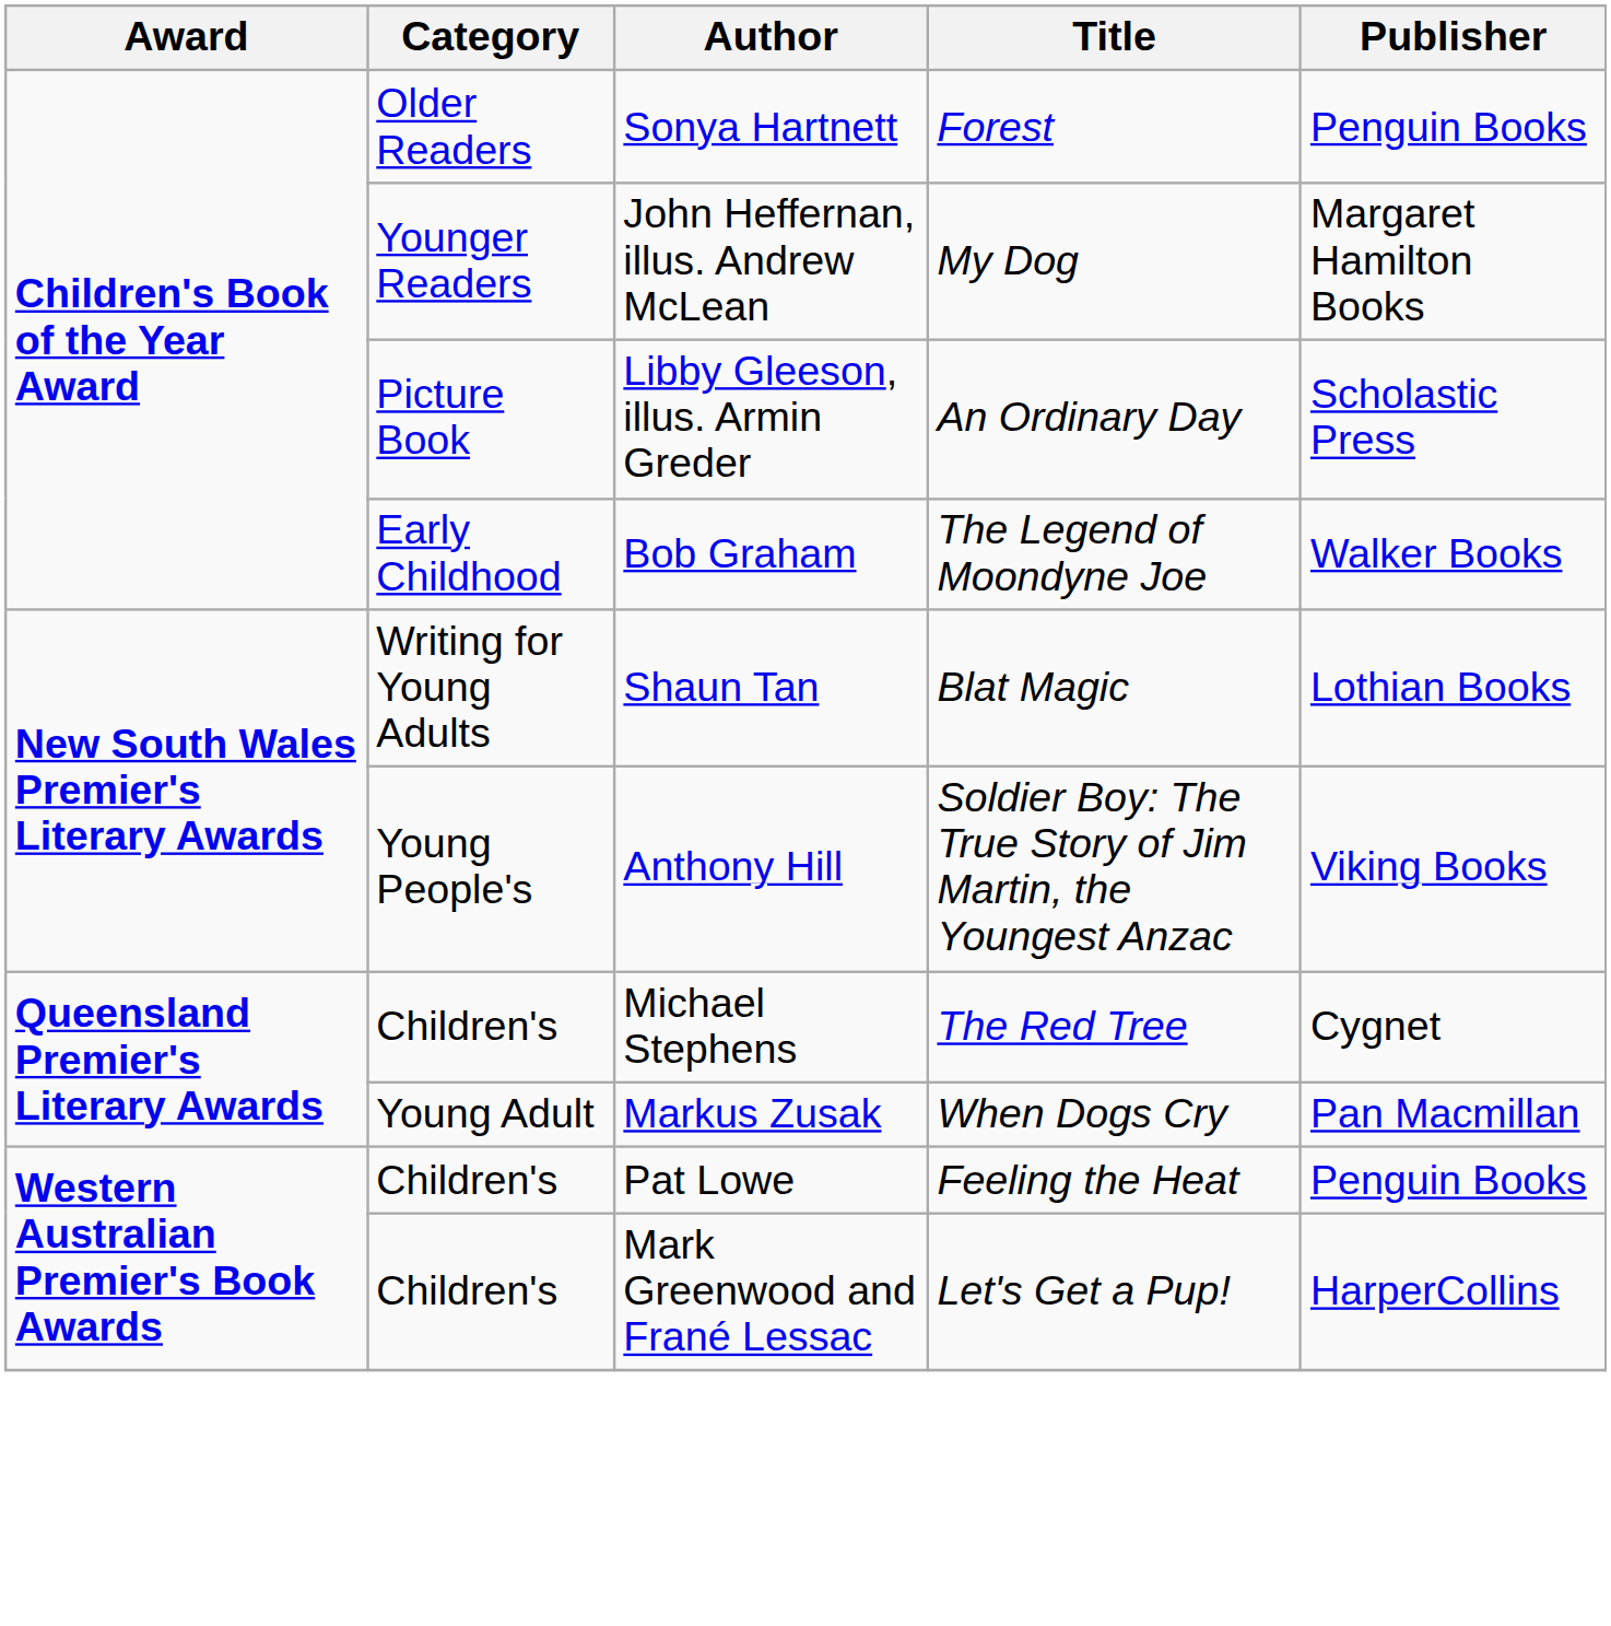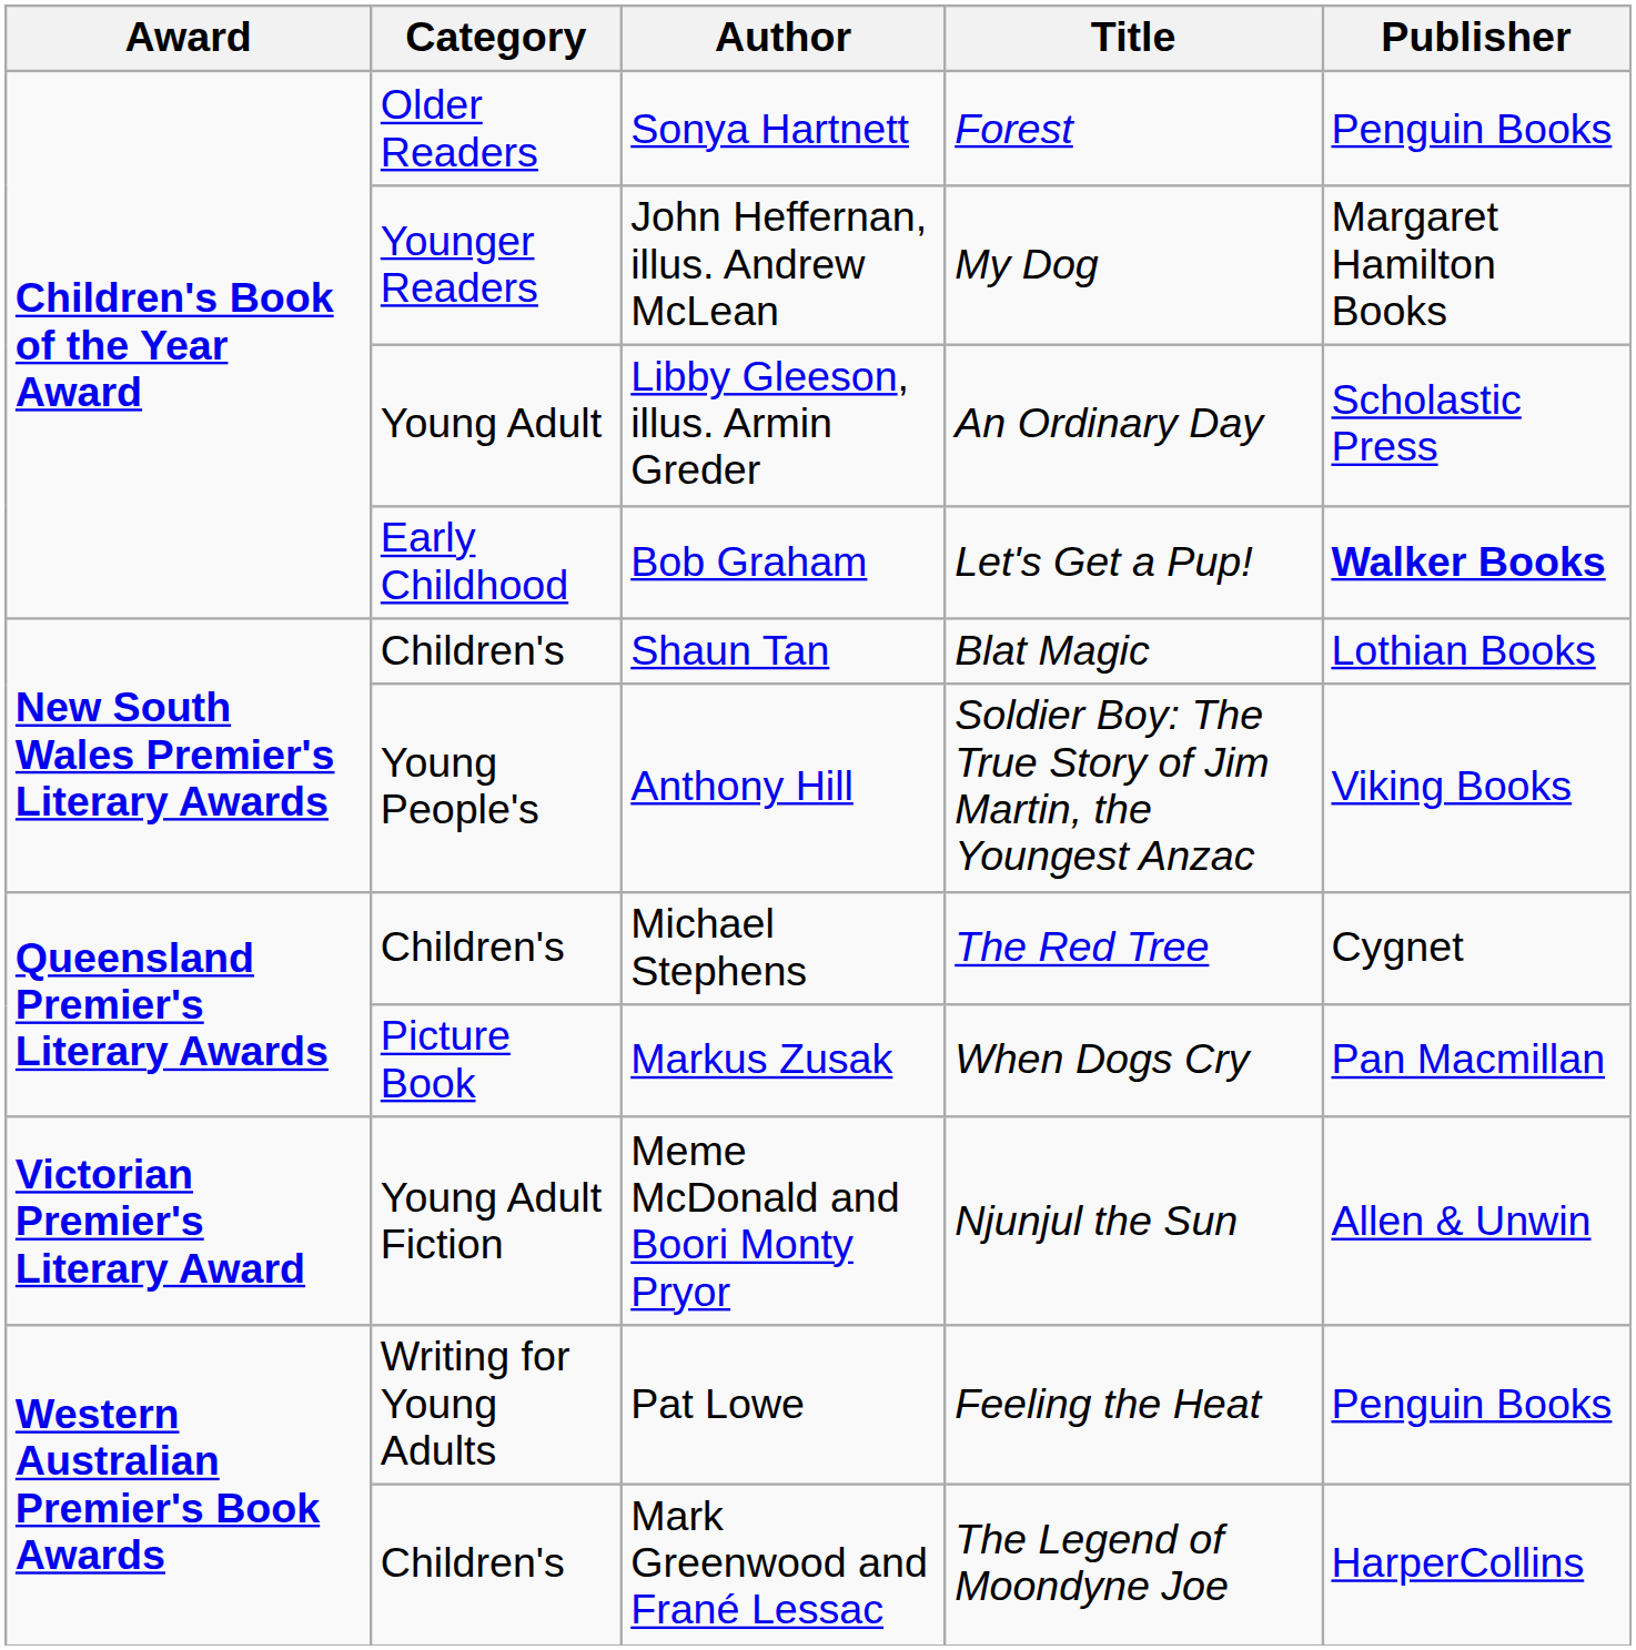 <table class="wikitable" width=100%>
 <tr>
 <th>Award</th>
 <th>Category</th>
 <th>Author</th>
 <th>Title</th>
 <th>Publisher</th>
 </tr>
 <tr>
 <td rowspan=4><strong><a href='#'>Children's Book of the Year Award</a></strong></td>
 <td><a href='#'>Older Readers</a></td>
 <td><a href='#'>Sonya Hartnett</a></td>
 <td><em><a href='#'>Forest</a></em></td>
 <td><a href='#'>Penguin Books</a></td>
 </tr>
 <tr>
 <td><a href='#'>Younger Readers</a></td>
 <td>John Heffernan, illus. Andrew McLean</td>
 <td><em>My Dog</em></td>
 <td>Margaret Hamilton Books</td>
 </tr>
 <tr>
-<td><a href='#'>Picture Book</a></td>
+<td>Young Adult</td>
 <td><a href='#'>Libby Gleeson</a>, illus. Armin Greder</td>
 <td><em>An Ordinary Day</em></td>
 <td><a href='#'>Scholastic Press</a></td>
 </tr>
 <tr>
 <td><a href='#'>Early Childhood</a></td>
 <td><a href='#'>Bob Graham</a></td>
-<td><em>The Legend of Moondyne Joe </em></td>
-<td><a href='#'>Walker Books</a></td>
+<td><em>Let's Get a Pup!</em></td>
+<td><strong><a href='#'>Walker Books</a></strong></td>
 </tr>
 <tr>
 <td rowspan=2><strong><a href='#'>New South Wales Premier's Literary Awards</a></strong></td>
-<td>Writing for Young Adults</td>
+<td>Children's</td>
 <td><a href='#'>Shaun Tan</a></td>
 <td><em>Blat Magic</em></td>
 <td><a href='#'>Lothian Books</a></td>
 </tr>
 <tr>
 <td>Young People's</td>
 <td><a href='#'>Anthony Hill</a></td>
 <td><em>Soldier Boy: The True Story of Jim Martin, the Youngest Anzac</em></td>
 <td><a href='#'>Viking Books</a></td>
 </tr>
 <tr>
 <td rowspan=2><strong><a href='#'>Queensland Premier's Literary Awards</a></strong></td>
 <td>Children's</td>
 <td>Michael Stephens</td>
 <td><em><a href='#'>The Red Tree</a></em></td>
 <td>Cygnet</td>
 </tr>
 <tr>
-<td>Young Adult</td>
+<td><a href='#'>Picture Book</a></td>
 <td><a href='#'>Markus Zusak</a></td>
 <td><em>When Dogs Cry</em></td>
 <td><a href='#'>Pan Macmillan</a></td>
 </tr>
 <tr>
+<td><strong><a href='#'>Victorian Premier's Literary Award</a></strong></td>
+<td>Young Adult Fiction</td>
+<td>Meme McDonald and <a href='#'>Boori Monty Pryor</a></td>
+<td><em>Njunjul the Sun</em></td>
+<td><a href='#'>Allen & Unwin</a></td>
+</tr>
+<tr>
 <td rowspan=2><strong><a href='#'>Western Australian Premier's Book Awards</a></strong></td>
-<td>Children's</td>
+<td>Writing for Young Adults</td>
 <td>Pat Lowe</td>
 <td><em>Feeling the Heat</em></td>
 <td><a href='#'>Penguin Books</a></td>
 </tr>
 <tr>
 <td>Children's</td>
 <td>Mark Greenwood and <a href='#'>Frané Lessac</a></td>
-<td><em>Let's Get a Pup!</em></td>
+<td><em>The Legend of Moondyne Joe </em></td>
 <td><a href='#'>HarperCollins</a></td>
 </tr>
 <tr>
 </tr>
 </table>
